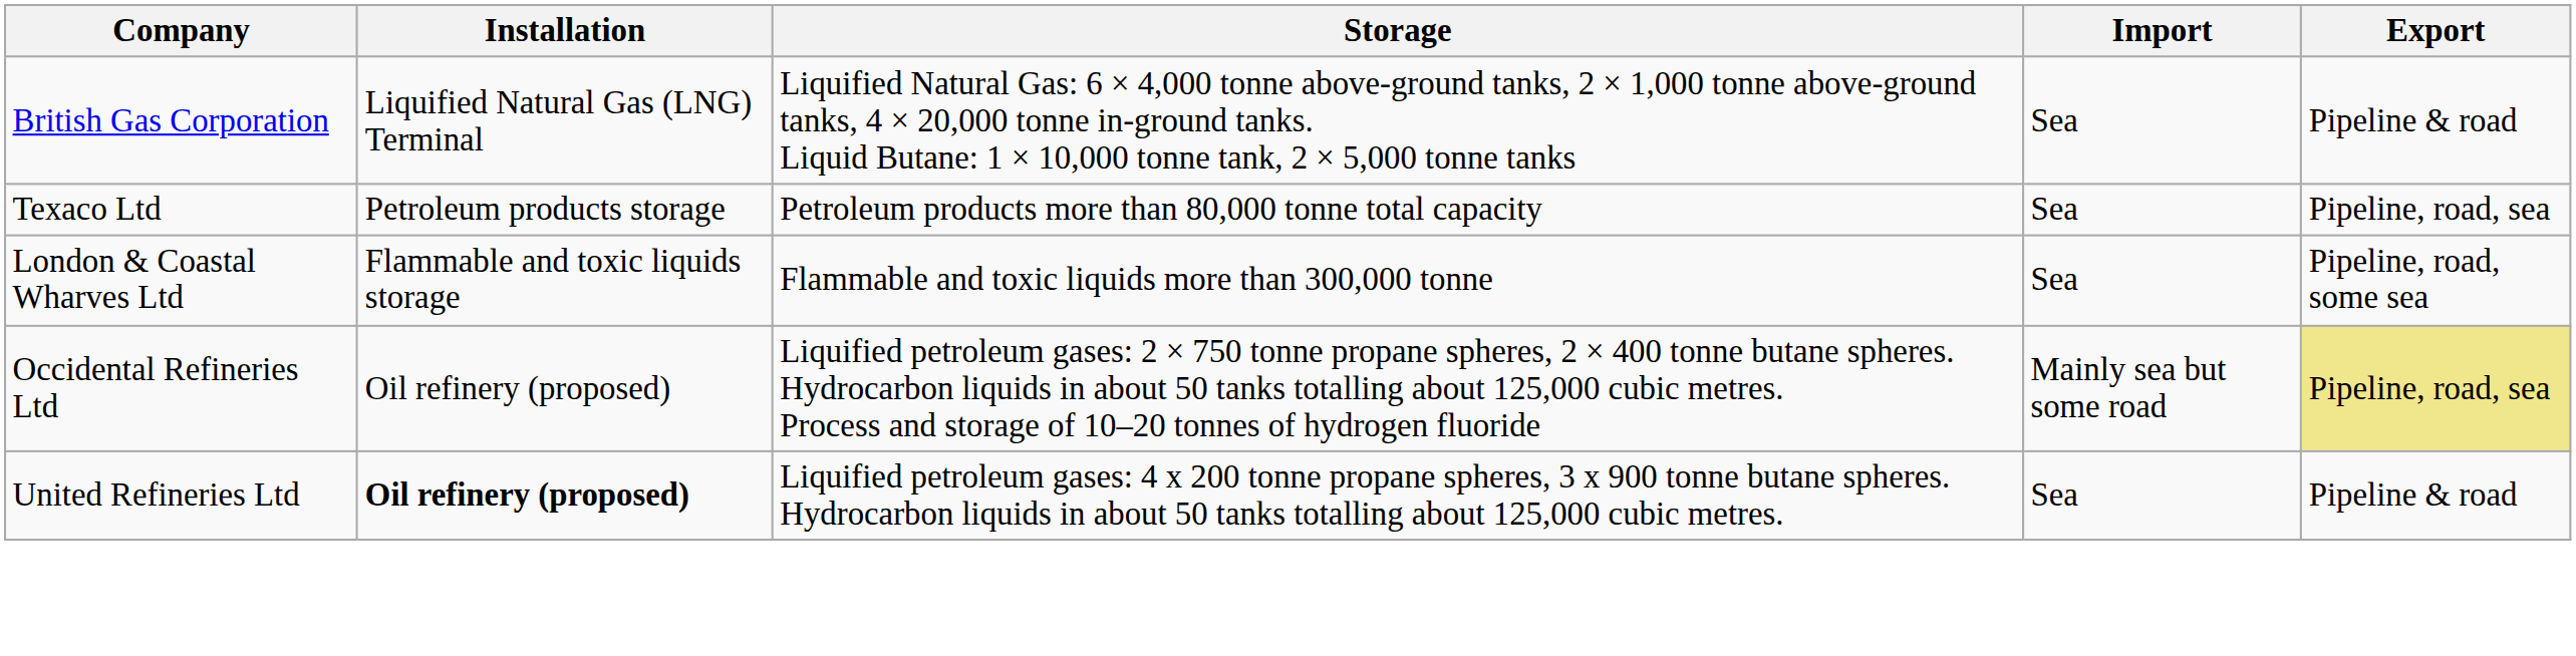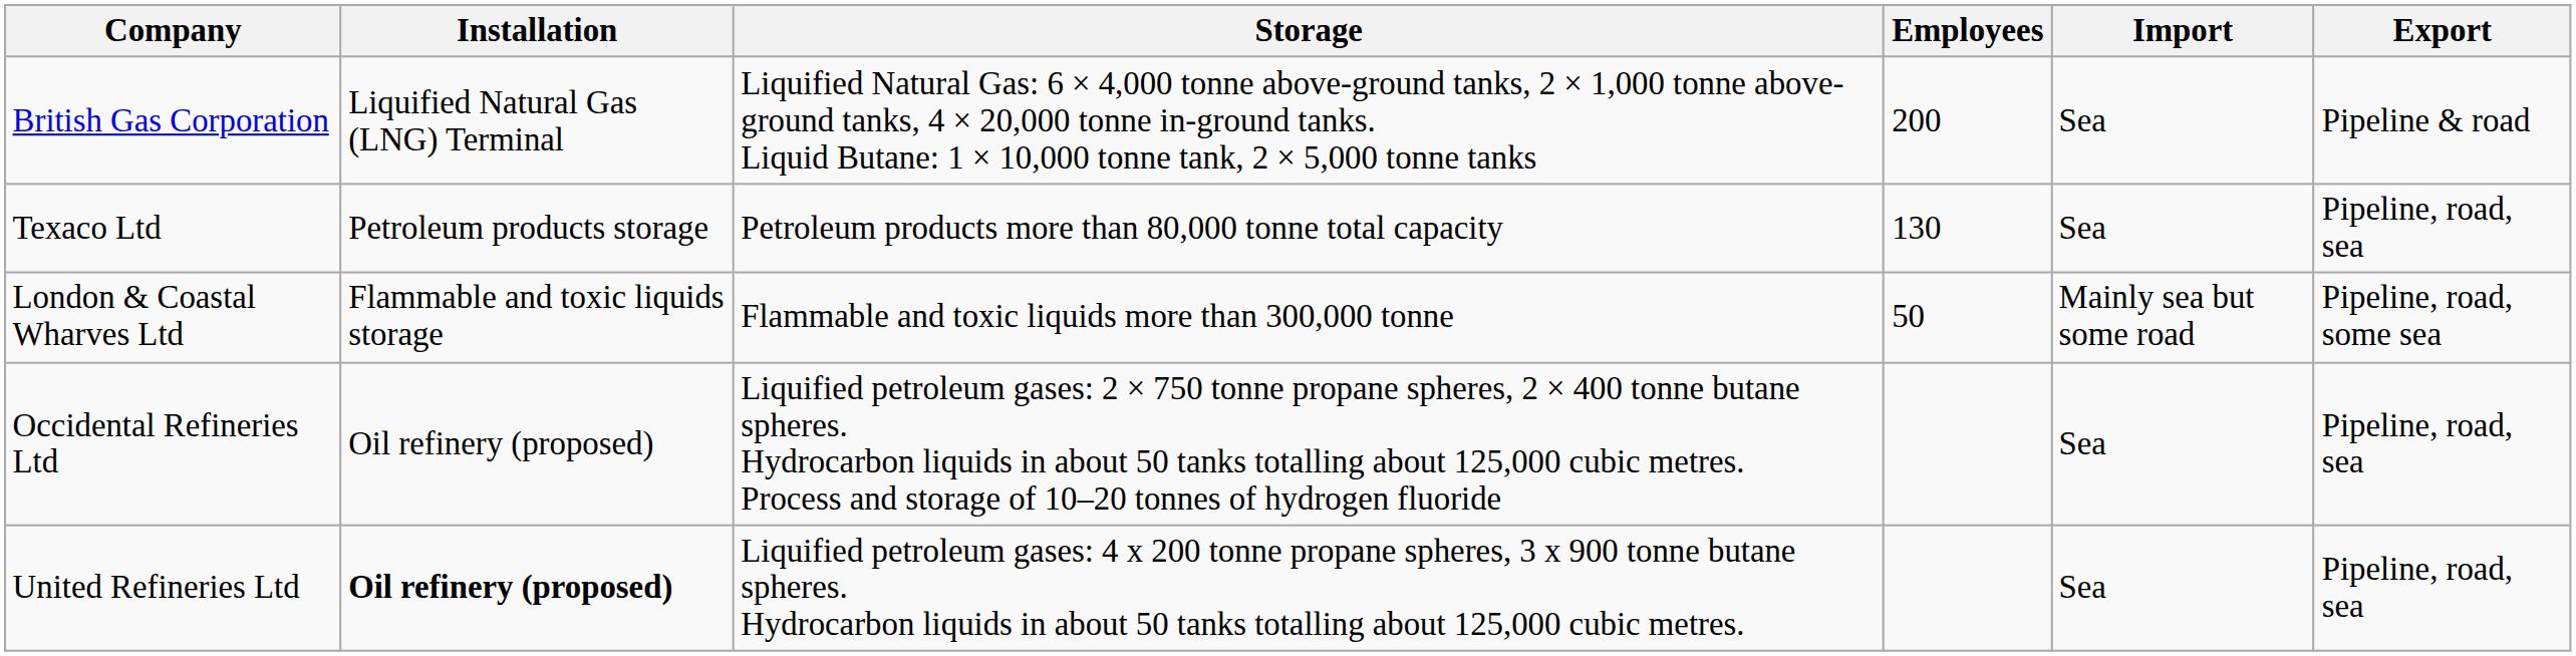 <table class="wikitable">
 <tr>
 <th>Company</th>
 <th>Installation</th>
 <th>Storage</th>
+<th>Employees</th>
 <th>Import</th>
 <th>Export</th>
 </tr>
 <tr>
 <td><a href='#'>British Gas Corporation</a></td>
 <td>Liquified Natural Gas (LNG) Terminal</td>
 <td>Liquified Natural Gas: 6 × 4,000 tonne above-ground tanks, 2 × 1,000 tonne above-ground tanks, 4 × 20,000 tonne in-ground tanks.<br>Liquid Butane: 1 × 10,000 tonne tank, 2 × 5,000 tonne tanks</td>
+<td>200</td>
 <td>Sea</td>
 <td>Pipeline & road</td>
 </tr>
 <tr>
 <td>Texaco Ltd</td>
 <td>Petroleum products storage</td>
 <td>Petroleum products more than 80,000 tonne total capacity</td>
+<td>130</td>
 <td>Sea</td>
 <td>Pipeline, road, sea</td>
 </tr>
 <tr>
 <td>London & Coastal Wharves Ltd</td>
 <td>Flammable and toxic liquids storage</td>
 <td>Flammable and toxic liquids more than 300,000 tonne</td>
-<td>Sea</td>
+<td>50</td>
+<td>Mainly sea but some road</td>
 <td>Pipeline, road, some sea</td>
 </tr>
 <tr>
 <td>Occidental Refineries Ltd</td>
 <td>Oil refinery (proposed)</td>
 <td>Liquified petroleum gases: 2 × 750 tonne propane spheres, 2 × 400 tonne butane spheres.<br>Hydrocarbon liquids in about 50 tanks totalling about 125,000 cubic metres.<br>Process and storage of 10–20 tonnes of hydrogen fluoride</td>
-<td>Mainly sea but some road</td>
-<td style="background: khaki;">Pipeline, road, sea</td>
+<td></td>
+<td>Sea</td>
+<td>Pipeline, road, sea</td>
 </tr>
 <tr>
 <td>United Refineries Ltd</td>
 <td><strong>Oil refinery (proposed)</strong></td>
 <td>Liquified petroleum gases: 4 x 200 tonne propane spheres, 3 x 900 tonne butane spheres.<br>Hydrocarbon liquids in about 50 tanks totalling about 125,000 cubic metres.</td>
+<td></td>
 <td>Sea</td>
-<td>Pipeline & road</td>
+<td>Pipeline, road, sea</td>
 </tr>
 </table>
